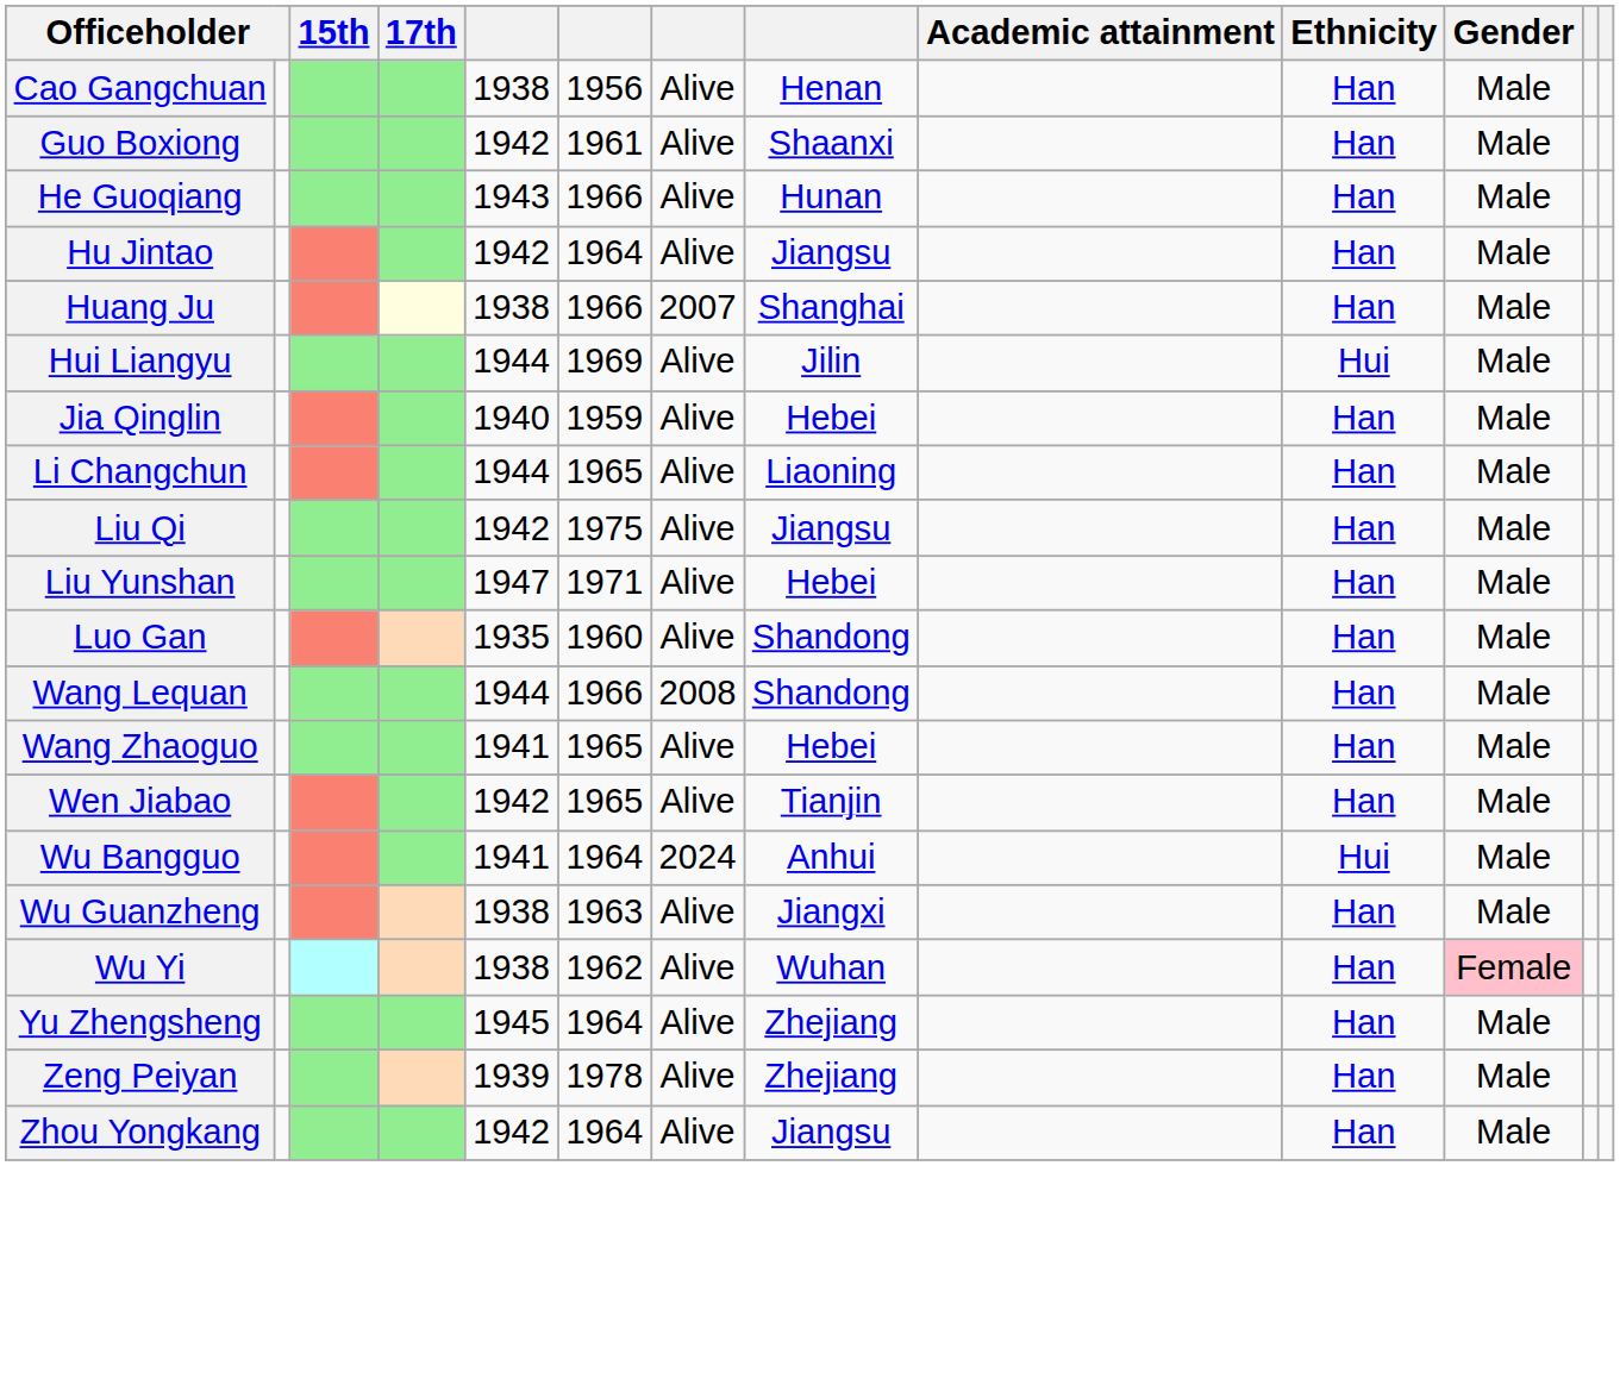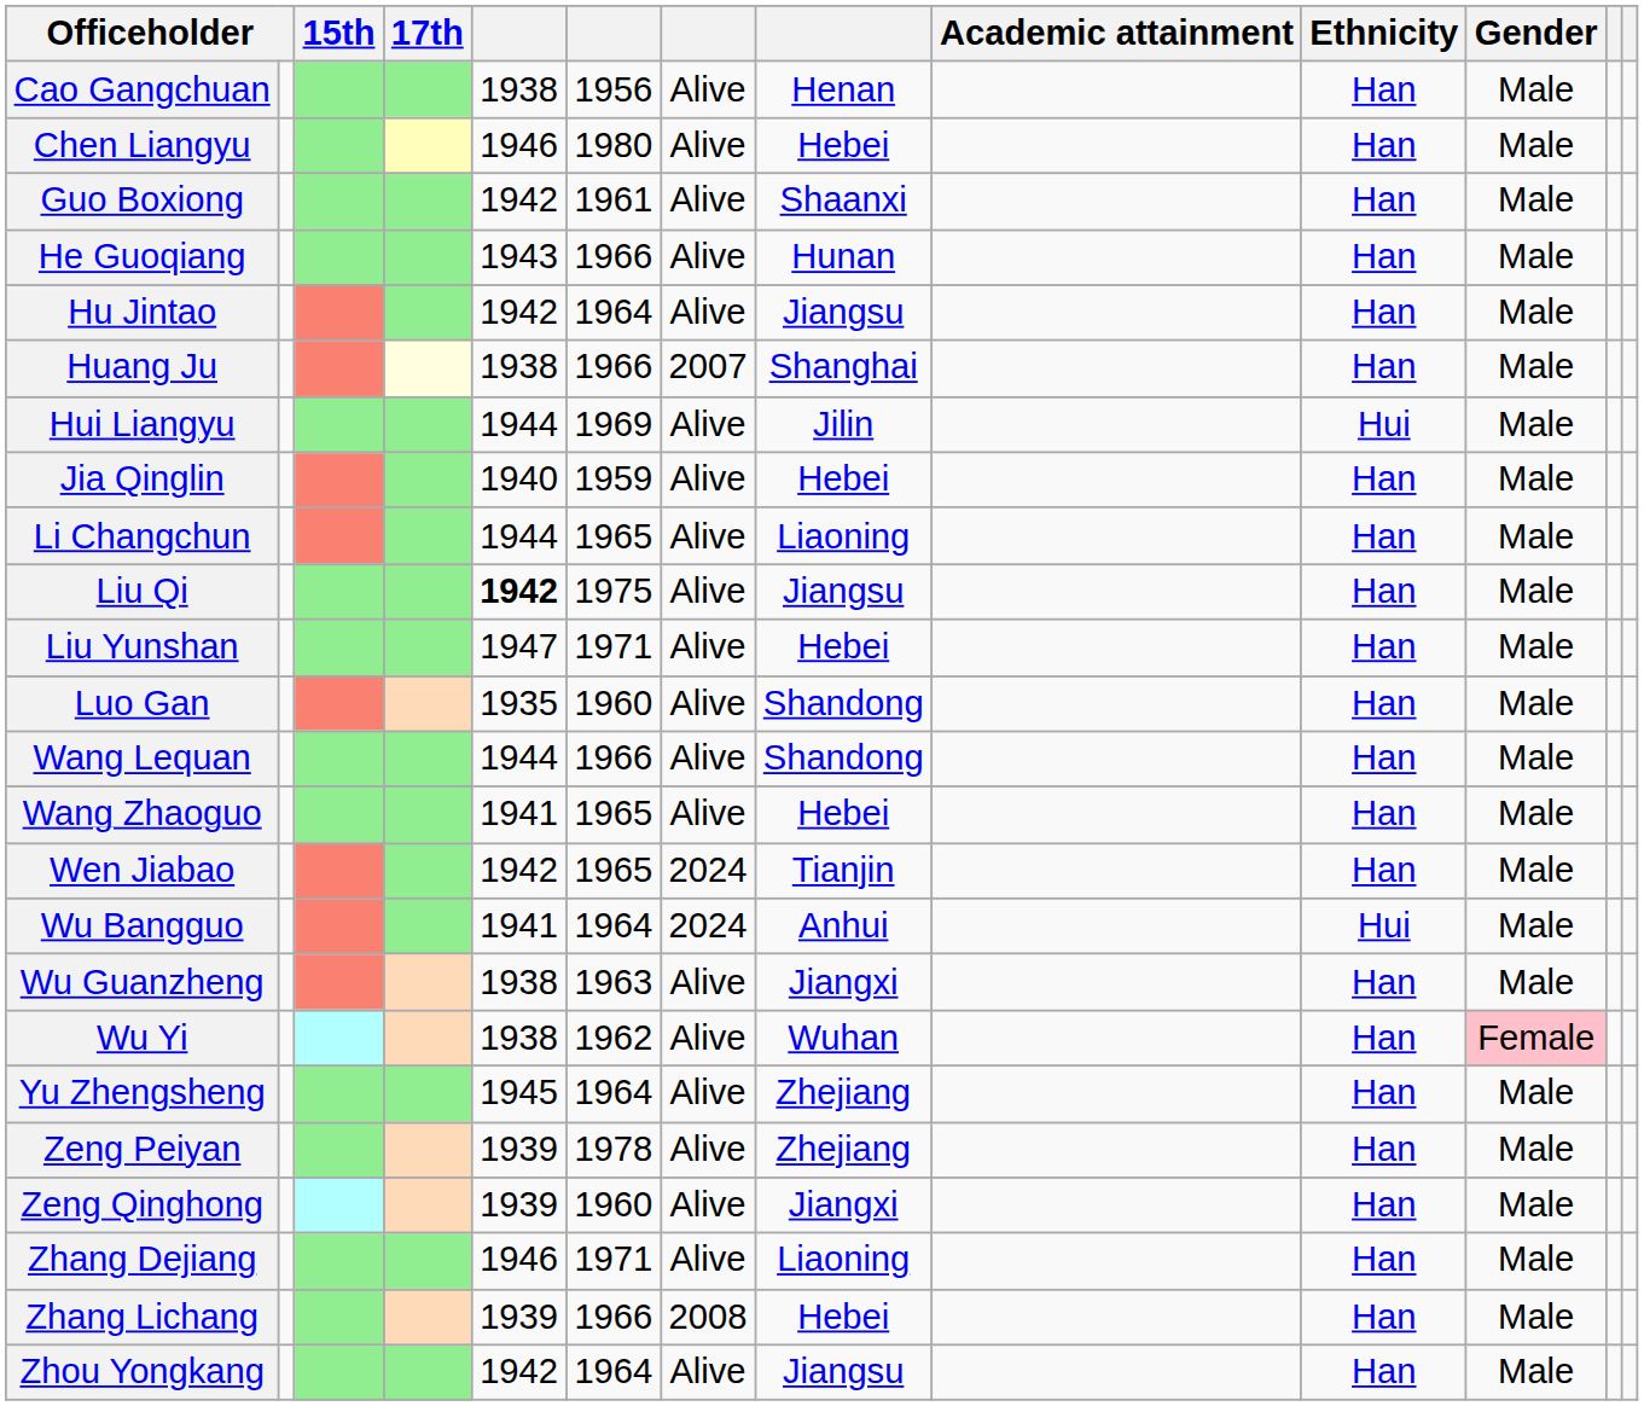 <table class="wikitable sortable" style=text-align:center>
 <tr>
 <th scope=col colspan="2">Officeholder</th>
 <th scope=col><a href='#'>15th</a></th>
 <th scope=col><a href='#'>17th</a></th>
 <th scope=col></th>
 <th scope=col></th>
 <th scope=col></th>
 <th scope=col></th>
 <th scope=col>Academic attainment</th>
 <th scope=col>Ethnicity</th>
 <th scope=col>Gender</th>
 <th scope=col></th>
 <th scope=col class="unsortable"></th>
 </tr>
 <tr>
 <th align="center" scope="row" style="font-weight:normal;"><a href='#'>Cao&nbsp;Gangchuan</a></th>
 <td></td>
 <td bgcolor = LightGreen></td>
 <td bgcolor = LightGreen></td>
 <td>1938</td>
 <td>1956</td>
 <td>Alive</td>
 <td><a href='#'>Henan</a></td>
+<td></td>
+<td><a href='#'>Han</a></td>
+<td>Male</td>
+<td></td>
+<td></td>
+</tr>
+<tr>
+<th align="center" scope="row" style="font-weight:normal;"><a href='#'>Chen Liangyu</a></th>
+<td></td>
+<td bgcolor = LightGreen></td>
+<td bgcolor = ffffbb></td>
+<td>1946</td>
+<td>1980</td>
+<td>Alive</td>
+<td><a href='#'>Hebei</a></td>
 <td></td>
 <td><a href='#'>Han</a></td>
 <td>Male</td>
 <td></td>
 <td></td>
 </tr>
 <tr>
 <th align="center" scope="row" style="font-weight:normal;"><a href='#'>Guo Boxiong</a></th>
 <td></td>
 <td bgcolor = LightGreen></td>
 <td bgcolor = LightGreen></td>
 <td>1942</td>
 <td>1961</td>
 <td>Alive</td>
 <td><a href='#'>Shaanxi</a></td>
 <td></td>
 <td><a href='#'>Han</a></td>
 <td>Male</td>
 <td></td>
 <td></td>
 </tr>
 <tr>
 <th align="center" scope="row" style="font-weight:normal;"><a href='#'>He Guoqiang</a></th>
 <td></td>
 <td bgcolor = LightGreen></td>
 <td bgcolor = LightGreen></td>
 <td>1943</td>
 <td>1966</td>
 <td>Alive</td>
 <td><a href='#'>Hunan</a></td>
 <td></td>
 <td><a href='#'>Han</a></td>
 <td>Male</td>
 <td></td>
 <td></td>
 </tr>
 <tr>
 <th align="center" scope="row" style="font-weight:normal;"><a href='#'>Hu Jintao</a></th>
 <td></td>
 <td bgcolor = Salmon></td>
 <td bgcolor = LightGreen></td>
 <td>1942</td>
 <td>1964</td>
 <td>Alive</td>
 <td><a href='#'>Jiangsu</a></td>
 <td></td>
 <td><a href='#'>Han</a></td>
 <td>Male</td>
 <td></td>
 <td></td>
 </tr>
 <tr>
 <th align="center" scope="row" style="font-weight:normal;"><a href='#'>Huang Ju</a></th>
 <td></td>
 <td bgcolor = Salmon></td>
 <td bgcolor = LightYellow></td>
 <td>1938</td>
 <td>1966</td>
 <td>2007</td>
 <td><a href='#'>Shanghai</a></td>
 <td></td>
 <td><a href='#'>Han</a></td>
 <td>Male</td>
 <td></td>
 <td></td>
 </tr>
 <tr>
 <th align="center" scope="row" style="font-weight:normal;"><a href='#'>Hui Liangyu</a></th>
 <td></td>
 <td bgcolor = LightGreen></td>
 <td bgcolor = LightGreen></td>
 <td>1944</td>
 <td>1969</td>
 <td>Alive</td>
 <td><a href='#'>Jilin</a></td>
 <td></td>
 <td><a href='#'>Hui</a></td>
 <td>Male</td>
 <td></td>
 <td></td>
 </tr>
 <tr>
 <th align="center" scope="row" style="font-weight:normal;"><a href='#'>Jia Qinglin</a></th>
 <td></td>
 <td bgcolor = Salmon></td>
 <td bgcolor = LightGreen></td>
 <td>1940</td>
 <td>1959</td>
 <td>Alive</td>
 <td><a href='#'>Hebei</a></td>
 <td></td>
 <td><a href='#'>Han</a></td>
 <td>Male</td>
 <td></td>
 <td></td>
 </tr>
 <tr>
 <th align="center" scope="row" style="font-weight:normal;"><a href='#'>Li Changchun</a></th>
 <td></td>
 <td bgcolor = Salmon></td>
 <td bgcolor = LightGreen></td>
 <td>1944</td>
 <td>1965</td>
 <td>Alive</td>
 <td><a href='#'>Liaoning</a></td>
 <td></td>
 <td><a href='#'>Han</a></td>
 <td>Male</td>
 <td></td>
 <td></td>
 </tr>
 <tr>
 <th align="center" scope="row" style="font-weight:normal;"><a href='#'>Liu Qi</a></th>
 <td></td>
 <td bgcolor = LightGreen></td>
 <td bgcolor = LightGreen></td>
-<td>1942</td>
+<td><strong>1942</strong></td>
 <td>1975</td>
 <td>Alive</td>
 <td><a href='#'>Jiangsu</a></td>
 <td></td>
 <td><a href='#'>Han</a></td>
 <td>Male</td>
 <td></td>
 <td></td>
 </tr>
 <tr>
 <th align="center" scope="row" style="font-weight:normal;"><a href='#'>Liu Yunshan</a></th>
 <td></td>
 <td bgcolor = LightGreen></td>
 <td bgcolor = LightGreen></td>
 <td>1947</td>
 <td>1971</td>
 <td>Alive</td>
 <td><a href='#'>Hebei</a></td>
 <td></td>
 <td><a href='#'>Han</a></td>
 <td>Male</td>
 <td></td>
 <td></td>
 </tr>
 <tr>
 <th align="center" scope="row" style="font-weight:normal;"><a href='#'>Luo Gan</a></th>
 <td></td>
 <td bgcolor = Salmon></td>
 <td bgcolor = PeachPuff></td>
 <td>1935</td>
 <td>1960</td>
 <td>Alive</td>
 <td><a href='#'>Shandong</a></td>
 <td></td>
 <td><a href='#'>Han</a></td>
 <td>Male</td>
 <td></td>
 <td></td>
 </tr>
 <tr>
 <th align="center" scope="row" style="font-weight:normal;"><a href='#'>Wang Lequan</a></th>
 <td></td>
 <td bgcolor = LightGreen></td>
 <td bgcolor = LightGreen></td>
 <td>1944</td>
 <td>1966</td>
-<td>2008</td>
+<td>Alive</td>
 <td><a href='#'>Shandong</a></td>
 <td></td>
 <td><a href='#'>Han</a></td>
 <td>Male</td>
 <td></td>
 <td></td>
 </tr>
 <tr>
 <th align="center" scope="row" style="font-weight:normal;"><a href='#'>Wang Zhaoguo</a></th>
 <td></td>
 <td bgcolor = LightGreen></td>
 <td bgcolor = LightGreen></td>
 <td>1941</td>
 <td>1965</td>
 <td>Alive</td>
 <td><a href='#'>Hebei</a></td>
 <td></td>
 <td><a href='#'>Han</a></td>
 <td>Male</td>
 <td></td>
 <td></td>
 </tr>
 <tr>
 <th align="center" scope="row" style="font-weight:normal;"><a href='#'>Wen Jiabao</a></th>
 <td></td>
 <td bgcolor = Salmon></td>
 <td bgcolor = LightGreen></td>
 <td>1942</td>
 <td>1965</td>
-<td>Alive</td>
+<td>2024</td>
 <td><a href='#'>Tianjin</a></td>
 <td></td>
 <td><a href='#'>Han</a></td>
 <td>Male</td>
 <td></td>
 <td></td>
 </tr>
 <tr>
 <th align="center" scope="row" style="font-weight:normal;"><a href='#'>Wu Bangguo</a></th>
 <td></td>
 <td bgcolor = Salmon></td>
 <td bgcolor = LightGreen></td>
 <td>1941</td>
 <td>1964</td>
 <td>2024</td>
 <td><a href='#'>Anhui</a></td>
 <td></td>
 <td><a href='#'>Hui</a></td>
 <td>Male</td>
 <td></td>
 <td></td>
 </tr>
 <tr>
 <th align="center" scope="row" style="font-weight:normal;"><a href='#'>Wu Guanzheng</a></th>
 <td></td>
 <td bgcolor = Salmon></td>
 <td bgcolor = PeachPuff></td>
 <td>1938</td>
 <td>1963</td>
 <td>Alive</td>
 <td><a href='#'>Jiangxi</a></td>
 <td></td>
 <td><a href='#'>Han</a></td>
 <td>Male</td>
 <td></td>
 <td></td>
 </tr>
 <tr>
 <th align="center" scope="row" style="font-weight:normal;"><a href='#'>Wu Yi</a></th>
 <td></td>
 <td bgcolor = #B2FFFF></td>
 <td bgcolor = PeachPuff></td>
 <td>1938</td>
 <td>1962</td>
 <td>Alive</td>
 <td><a href='#'>Wuhan</a></td>
 <td></td>
 <td><a href='#'>Han</a></td>
 <td style="background: Pink">Female</td>
 <td></td>
 <td></td>
 </tr>
 <tr>
 <th align="center" scope="row" style="font-weight:normal;"><a href='#'>Yu Zhengsheng</a></th>
 <td></td>
 <td bgcolor = LightGreen></td>
 <td bgcolor = LightGreen></td>
 <td>1945</td>
 <td>1964</td>
 <td>Alive</td>
 <td><a href='#'>Zhejiang</a></td>
 <td></td>
 <td><a href='#'>Han</a></td>
 <td>Male</td>
 <td></td>
 <td></td>
 </tr>
 <tr>
 <th align="center" scope="row" style="font-weight:normal;"><a href='#'>Zeng Peiyan</a></th>
 <td></td>
 <td bgcolor = LightGreen></td>
 <td bgcolor = PeachPuff></td>
 <td>1939</td>
 <td>1978</td>
 <td>Alive</td>
 <td><a href='#'>Zhejiang</a></td>
 <td></td>
 <td><a href='#'>Han</a></td>
 <td>Male</td>
 <td></td>
 <td></td>
 </tr>
 <tr>
+<th align="center" scope="row" style="font-weight:normal;"><a href='#'>Zeng Qinghong</a></th>
+<td></td>
+<td bgcolor = #B2FFFF></td>
+<td bgcolor = PeachPuff></td>
+<td>1939</td>
+<td>1960</td>
+<td>Alive</td>
+<td><a href='#'>Jiangxi</a></td>
+<td></td>
+<td><a href='#'>Han</a></td>
+<td>Male</td>
+<td></td>
+<td></td>
+</tr>
+<tr>
+<th align="center" scope="row" style="font-weight:normal;"><a href='#'>Zhang Dejiang</a></th>
+<td></td>
+<td bgcolor = LightGreen></td>
+<td bgcolor = LightGreen></td>
+<td>1946</td>
+<td>1971</td>
+<td>Alive</td>
+<td><a href='#'>Liaoning</a></td>
+<td></td>
+<td><a href='#'>Han</a></td>
+<td>Male</td>
+<td></td>
+<td></td>
+</tr>
+<tr>
+<th align="center" scope="row" style="font-weight:normal;"><a href='#'>Zhang Lichang</a></th>
+<td></td>
+<td bgcolor = LightGreen></td>
+<td bgcolor = PeachPuff></td>
+<td>1939</td>
+<td>1966</td>
+<td>2008</td>
+<td><a href='#'>Hebei</a></td>
+<td></td>
+<td><a href='#'>Han</a></td>
+<td>Male</td>
+<td></td>
+<td></td>
+</tr>
+<tr>
 <th align="center" scope="row" style="font-weight:normal;"><a href='#'>Zhou Yongkang</a></th>
 <td></td>
 <td bgcolor = LightGreen></td>
 <td bgcolor = LightGreen></td>
 <td>1942</td>
 <td>1964</td>
 <td>Alive</td>
 <td><a href='#'>Jiangsu</a></td>
 <td></td>
 <td><a href='#'>Han</a></td>
 <td>Male</td>
 <td></td>
 <td></td>
 </tr>
 </table>
